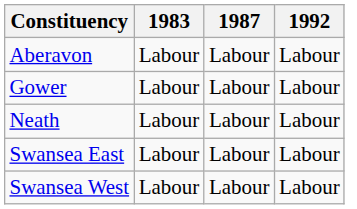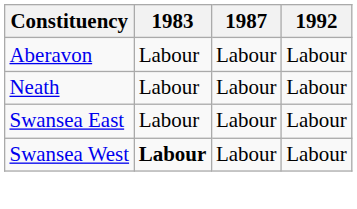 <table class="wikitable">
 <tr>
 <th>Constituency</th>
 <th>1983</th>
 <th>1987</th>
 <th>1992</th>
 </tr>
 <tr>
 <td><a href='#'>Aberavon</a></td>
-<td bgcolor=>Labour</td>
-<td bgcolor=>Labour</td>
-<td bgcolor=>Labour</td>
-</tr>
-<tr>
-<td><a href='#'>Gower</a></td>
 <td bgcolor=>Labour</td>
 <td bgcolor=>Labour</td>
 <td bgcolor=>Labour</td>
 </tr>
 <tr>
 <td><a href='#'>Neath</a></td>
 <td bgcolor=>Labour</td>
 <td bgcolor=>Labour</td>
 <td bgcolor=>Labour</td>
 </tr>
 <tr>
 <td><a href='#'>Swansea East</a></td>
 <td bgcolor=>Labour</td>
 <td bgcolor=>Labour</td>
 <td bgcolor=>Labour</td>
 </tr>
 <tr>
 <td><a href='#'>Swansea West</a></td>
-<td bgcolor=>Labour</td>
+<td bgcolor=><strong>Labour</strong></td>
 <td bgcolor=>Labour</td>
 <td bgcolor=>Labour</td>
 </tr>
 </table>
